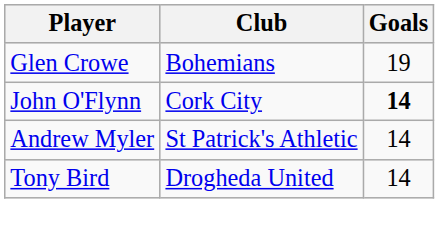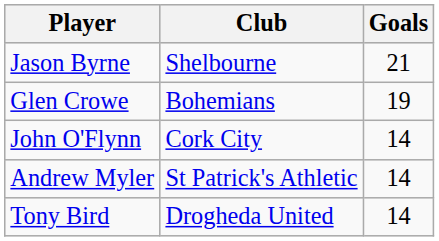 <table class="wikitable sortable">
 <tr align=center style="background:#efefef;">
 <th>Player</th>
 <th>Club</th>
 <th>Goals</th>
+</tr>
+<tr align=left>
+<td> <a href='#'>Jason Byrne</a></td>
+<td><a href='#'>Shelbourne</a></td>
+<td align="center">21</td>
 </tr>
 <tr align=left>
 <td> <a href='#'>Glen Crowe</a></td>
 <td><a href='#'>Bohemians</a></td>
 <td align="center">19</td>
 </tr>
 <tr align=left>
 <td> <a href='#'>John O'Flynn</a></td>
 <td><a href='#'>Cork City</a></td>
-<td align="center"><strong>14</strong></td>
+<td align="center">14</td>
 </tr>
 <tr align=left>
 <td> <a href='#'>Andrew Myler</a></td>
 <td><a href='#'>St Patrick's Athletic</a></td>
 <td align="center">14</td>
 </tr>
 <tr align=left>
 <td> <a href='#'>Tony Bird</a></td>
 <td><a href='#'>Drogheda United</a></td>
 <td align="center">14</td>
 </tr>
 </table>
